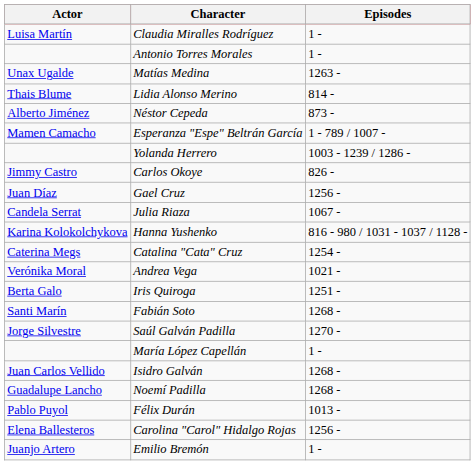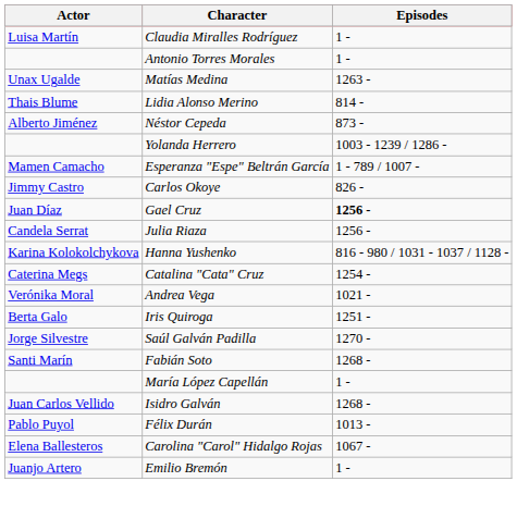 <table class="wikitable">
 <tr style="background:#c80815; text-align:center;">
 <th><strong>Actor</strong></th>
 <th><strong>Character</strong></th>
 <th><strong>Episodes</strong></th>
 </tr>
 <tr>
 <td><a href='#'>Luisa Martín</a></td>
 <td><em>Claudia Miralles Rodríguez</em></td>
 <td>1 -</td>
 </tr>
 <tr>
 <td></td>
 <td><em>Antonio Torres Morales</em></td>
 <td>1 -</td>
 </tr>
 <tr>
 <td><a href='#'>Unax Ugalde</a></td>
 <td><em>Matías Medina</em></td>
 <td>1263 -</td>
 </tr>
 <tr>
 <td><a href='#'>Thais Blume</a></td>
 <td><em>Lidia Alonso Merino</em></td>
 <td>814 -</td>
 </tr>
 <tr>
 <td><a href='#'>Alberto Jiménez</a></td>
 <td><em>Néstor Cepeda</em></td>
 <td>873 -</td>
 </tr>
 <tr>
+<td></td>
+<td><em>Yolanda Herrero</em></td>
+<td>1003 - 1239 / 1286 -</td>
+</tr>
+<tr>
 <td><a href='#'>Mamen Camacho</a></td>
 <td><em>Esperanza "Espe" Beltrán García</em></td>
 <td>1 - 789 / 1007 -</td>
-</tr>
-<tr>
-<td></td>
-<td><em>Yolanda Herrero</em></td>
-<td>1003 - 1239 / 1286 -</td>
 </tr>
 <tr>
 <td><a href='#'>Jimmy Castro</a></td>
 <td><em>Carlos Okoye</em></td>
 <td>826 -</td>
 </tr>
 <tr>
 <td><a href='#'>Juan Díaz</a></td>
 <td><em>Gael Cruz</em></td>
-<td>1256 -</td>
+<td><strong>1256 -</strong></td>
 </tr>
 <tr>
 <td><a href='#'>Candela Serrat</a></td>
 <td><em>Julia Riaza</em></td>
-<td>1067 -</td>
+<td>1256 -</td>
 </tr>
 <tr>
 <td><a href='#'>Karina Kolokolchykova</a></td>
 <td><em>Hanna Yushenko</em></td>
 <td>816 - 980 / 1031 - 1037 / 1128 -</td>
 </tr>
 <tr>
 <td><a href='#'>Caterina Megs</a></td>
 <td><em>Catalina "Cata" Cruz</em></td>
 <td>1254 -</td>
 </tr>
 <tr>
 <td><a href='#'>Verónika Moral</a></td>
 <td><em>Andrea Vega</em></td>
 <td>1021 -</td>
 </tr>
 <tr>
 <td><a href='#'>Berta Galo</a></td>
 <td><em>Iris Quiroga</em></td>
 <td>1251 -</td>
 </tr>
 <tr>
+<td><a href='#'>Jorge Silvestre</a></td>
+<td><em>Saúl Galván Padilla</em></td>
+<td>1270 -</td>
+</tr>
+<tr>
 <td><a href='#'>Santi Marín</a></td>
 <td><em>Fabián Soto</em></td>
 <td>1268 -</td>
-</tr>
-<tr>
-<td><a href='#'>Jorge Silvestre</a></td>
-<td><em>Saúl Galván Padilla</em></td>
-<td>1270 -</td>
 </tr>
 <tr>
 <td></td>
 <td><em>María López Capellán</em></td>
 <td>1 -</td>
 </tr>
 <tr>
 <td><a href='#'>Juan Carlos Vellido</a></td>
 <td><em>Isidro Galván</em></td>
 <td>1268 -</td>
 </tr>
 <tr>
-<td><a href='#'>Guadalupe Lancho</a></td>
-<td><em>Noemí Padilla</em></td>
-<td>1268 -</td>
-</tr>
-<tr>
 <td><a href='#'>Pablo Puyol</a></td>
 <td><em>Félix Durán</em></td>
 <td>1013 -</td>
 </tr>
 <tr>
 <td><a href='#'>Elena Ballesteros</a></td>
 <td><em>Carolina "Carol" Hidalgo Rojas</em></td>
-<td>1256 -</td>
+<td>1067 -</td>
 </tr>
 <tr>
 <td><a href='#'>Juanjo Artero</a></td>
 <td><em>Emilio Bremón</em></td>
 <td>1 -</td>
 </tr>
 </table>
